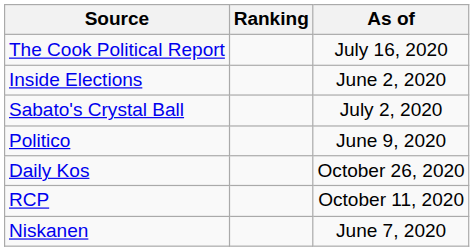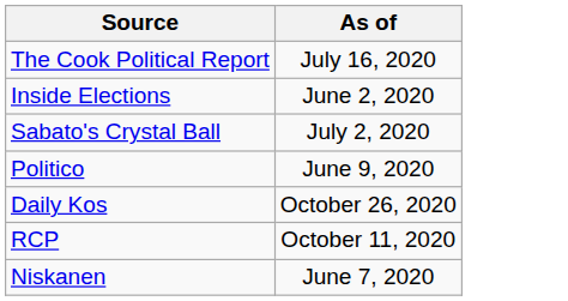 <table class="wikitable" style="text-align:center">
 <tr>
 <th>Source</th>
-<th>Ranking</th>
 <th>As of</th>
 </tr>
 <tr>
 <td align=left><a href='#'>The Cook Political Report</a></td>
-<td></td>
 <td>July 16, 2020</td>
 </tr>
 <tr>
 <td align=left><a href='#'>Inside Elections</a></td>
-<td></td>
 <td>June 2, 2020</td>
 </tr>
 <tr>
 <td align=left><a href='#'>Sabato's Crystal Ball</a></td>
-<td></td>
 <td>July 2, 2020</td>
 </tr>
 <tr>
 <td align="left"><a href='#'>Politico</a></td>
-<td></td>
 <td>June 9, 2020</td>
 </tr>
 <tr>
 <td align="left"><a href='#'>Daily Kos</a></td>
-<td></td>
 <td>October 26, 2020</td>
 </tr>
 <tr>
 <td align="left"><a href='#'>RCP</a></td>
-<td></td>
 <td>October 11, 2020</td>
 </tr>
 <tr>
 <td align="left"><a href='#'>Niskanen</a></td>
-<td></td>
 <td>June 7, 2020</td>
 </tr>
 </table>
